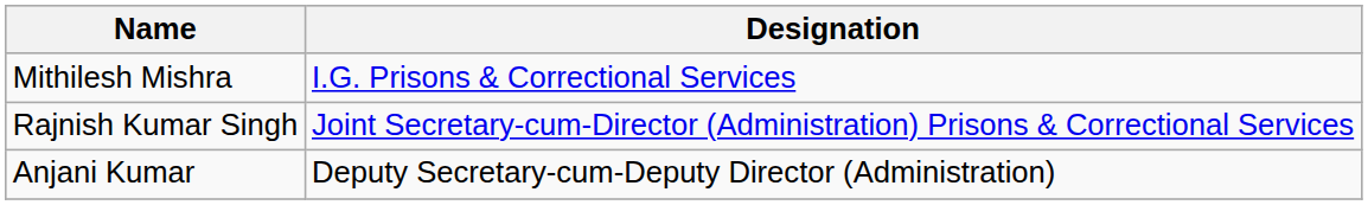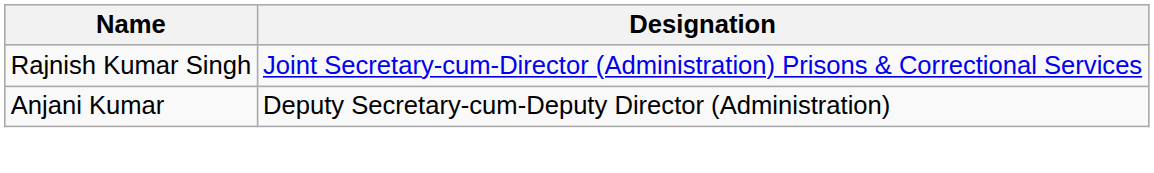 <table class="wikitable">
 <tr>
 <th><strong>Name</strong></th>
 <th><strong>Designation</strong></th>
-</tr>
-<tr>
-<td>Mithilesh Mishra</td>
-<td><a href='#'>I.G. Prisons & Correctional Services</a></td>
 </tr>
 <tr>
 <td>Rajnish Kumar Singh</td>
 <td><a href='#'>Joint Secretary-cum-Director (Administration) Prisons & Correctional Services</a></td>
 </tr>
 <tr>
 <td>Anjani Kumar</td>
 <td>Deputy Secretary-cum-Deputy Director (Administration)</td>
 </tr>
 </table>
